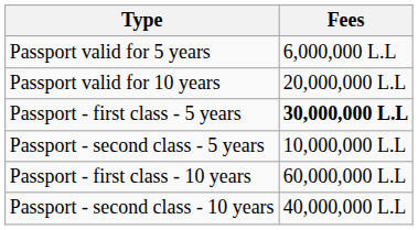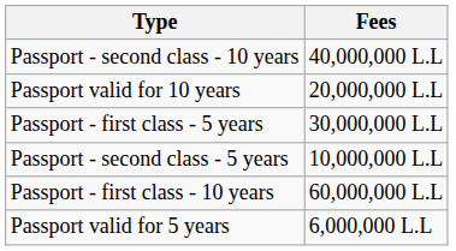 <table class="wikitable">
 <tr>
 <th>Type</th>
 <th>Fees</th>
 </tr>
 <tr>
-<td>Passport valid for 5 years</td>
-<td>6,000,000 L.L</td>
+<td>Passport - second class - 10 years</td>
+<td>40,000,000 L.L</td>
 </tr>
 <tr>
 <td>Passport valid for 10 years</td>
 <td>20,000,000 L.L</td>
 </tr>
 <tr>
 <td>Passport - first class - 5 years</td>
-<td><strong>30,000,000 L.L</strong></td>
+<td>30,000,000 L.L</td>
 </tr>
 <tr>
 <td>Passport - second class - 5 years</td>
 <td>10,000,000 L.L</td>
 </tr>
 <tr>
 <td>Passport - first class - 10 years</td>
 <td>60,000,000 L.L</td>
 </tr>
 <tr>
-<td>Passport - second class - 10 years</td>
-<td>40,000,000 L.L</td>
+<td>Passport valid for 5 years</td>
+<td>6,000,000 L.L</td>
 </tr>
 </table>
